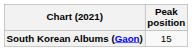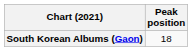 <table class="wikitable plainrowheaders" style="text-align:center">
 <tr>
 <th scope="col">Chart (2021)</th>
 <th scope="col">Peak<br>position</th>
 </tr>
 <tr>
 <th scope="row">South Korean Albums (<a href='#'>Gaon</a>)</th>
-<td>15</td>
+<td>18</td>
 </tr>
 </table>
